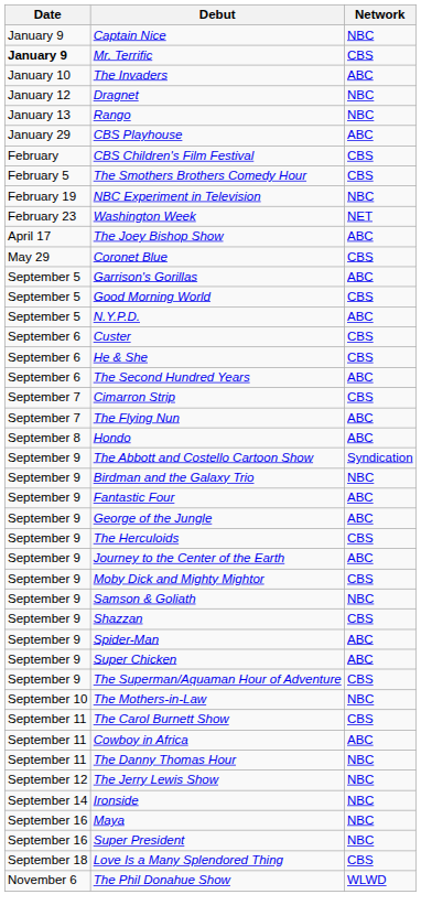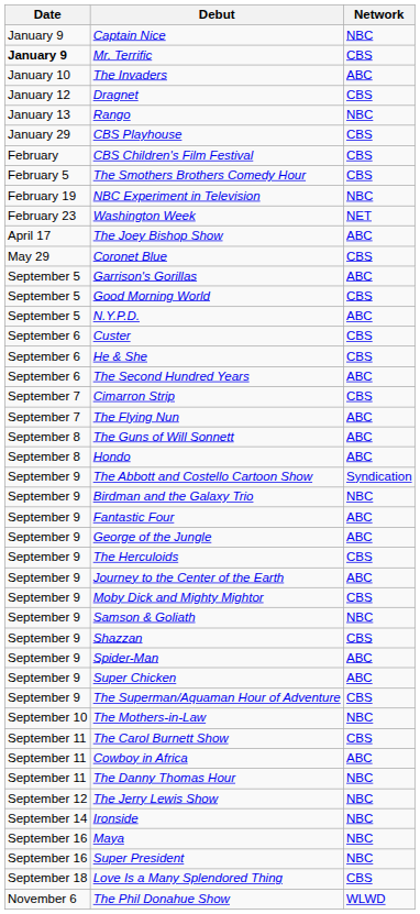 <table class="wikitable sortable">
 <tr>
 <th>Date</th>
 <th>Debut</th>
 <th>Network</th>
 </tr>
 <tr>
 <td>January 9</td>
 <td><em><a href='#'>Captain Nice</a></em></td>
 <td><a href='#'>NBC</a></td>
 </tr>
 <tr>
 <td><strong>January 9</strong></td>
 <td><em><a href='#'>Mr. Terrific</a></em></td>
 <td><a href='#'>CBS</a></td>
 </tr>
 <tr>
 <td>January 10</td>
 <td><em><a href='#'>The Invaders</a></em></td>
 <td><a href='#'>ABC</a></td>
 </tr>
 <tr>
 <td>January 12</td>
 <td><em><a href='#'>Dragnet</a></em></td>
-<td><a href='#'>NBC</a></td>
+<td><a href='#'>CBS</a></td>
 </tr>
 <tr>
 <td>January 13</td>
 <td><em><a href='#'>Rango</a></em></td>
 <td><a href='#'>NBC</a></td>
 </tr>
 <tr>
 <td>January 29</td>
 <td><em><a href='#'>CBS Playhouse</a></em></td>
-<td><a href='#'>ABC</a></td>
+<td><a href='#'>CBS</a></td>
 </tr>
 <tr>
 <td>February</td>
 <td><em><a href='#'>CBS Children's Film Festival</a></em></td>
 <td><a href='#'>CBS</a></td>
 </tr>
 <tr>
 <td>February 5</td>
 <td><em><a href='#'>The Smothers Brothers Comedy Hour</a></em></td>
 <td><a href='#'>CBS</a></td>
 </tr>
 <tr>
 <td>February 19</td>
 <td><em><a href='#'>NBC Experiment in Television</a></em></td>
 <td><a href='#'>NBC</a></td>
 </tr>
 <tr>
 <td>February 23</td>
 <td><em><a href='#'>Washington Week</a></em></td>
 <td><a href='#'>NET</a></td>
 </tr>
 <tr>
 <td>April 17</td>
 <td><em><a href='#'>The Joey Bishop Show</a></em></td>
 <td><a href='#'>ABC</a></td>
 </tr>
 <tr>
 <td>May 29</td>
 <td><em><a href='#'>Coronet Blue</a></em></td>
 <td><a href='#'>CBS</a></td>
 </tr>
 <tr>
 <td>September 5</td>
 <td><em><a href='#'>Garrison's Gorillas</a></em></td>
 <td><a href='#'>ABC</a></td>
 </tr>
 <tr>
 <td>September 5</td>
 <td><em><a href='#'>Good Morning World</a></em></td>
 <td><a href='#'>CBS</a></td>
 </tr>
 <tr>
 <td>September 5</td>
 <td><em><a href='#'>N.Y.P.D.</a></em></td>
 <td><a href='#'>ABC</a></td>
 </tr>
 <tr>
 <td>September 6</td>
 <td><em><a href='#'>Custer</a></em></td>
 <td><a href='#'>CBS</a></td>
 </tr>
 <tr>
 <td>September 6</td>
 <td><em><a href='#'>He & She</a></em></td>
 <td><a href='#'>CBS</a></td>
 </tr>
 <tr>
 <td>September 6</td>
 <td><em><a href='#'>The Second Hundred Years</a></em></td>
 <td><a href='#'>ABC</a></td>
 </tr>
 <tr>
 <td>September 7</td>
 <td><em><a href='#'>Cimarron Strip</a></em></td>
 <td><a href='#'>CBS</a></td>
 </tr>
 <tr>
 <td>September 7</td>
 <td><em><a href='#'>The Flying Nun</a></em></td>
+<td><a href='#'>ABC</a></td>
+</tr>
+<tr>
+<td>September 8</td>
+<td><em><a href='#'>The Guns of Will Sonnett</a></em></td>
 <td><a href='#'>ABC</a></td>
 </tr>
 <tr>
 <td>September 8</td>
 <td><em><a href='#'>Hondo</a></em></td>
 <td><a href='#'>ABC</a></td>
 </tr>
 <tr>
 <td>September 9</td>
 <td><em><a href='#'>The Abbott and Costello Cartoon Show</a></em></td>
 <td><a href='#'>Syndication</a></td>
 </tr>
 <tr>
 <td>September 9</td>
 <td><em><a href='#'>Birdman and the Galaxy Trio</a></em></td>
 <td><a href='#'>NBC</a></td>
 </tr>
 <tr>
 <td>September 9</td>
 <td><em><a href='#'>Fantastic Four</a></em></td>
 <td><a href='#'>ABC</a></td>
 </tr>
 <tr>
 <td>September 9</td>
 <td><em><a href='#'>George of the Jungle</a></em></td>
 <td><a href='#'>ABC</a></td>
 </tr>
 <tr>
 <td>September 9</td>
 <td><em><a href='#'>The Herculoids</a></em></td>
 <td><a href='#'>CBS</a></td>
 </tr>
 <tr>
 <td>September 9</td>
 <td><em><a href='#'>Journey to the Center of the Earth</a></em></td>
 <td><a href='#'>ABC</a></td>
 </tr>
 <tr>
 <td>September 9</td>
 <td><em><a href='#'>Moby Dick and Mighty Mightor</a></em></td>
 <td><a href='#'>CBS</a></td>
 </tr>
 <tr>
 <td>September 9</td>
 <td><em><a href='#'>Samson & Goliath</a></em></td>
 <td><a href='#'>NBC</a></td>
 </tr>
 <tr>
 <td>September 9</td>
 <td><em><a href='#'>Shazzan</a></em></td>
 <td><a href='#'>CBS</a></td>
 </tr>
 <tr>
 <td>September 9</td>
 <td><em><a href='#'>Spider-Man</a></em></td>
 <td><a href='#'>ABC</a></td>
 </tr>
 <tr>
 <td>September 9</td>
 <td><em><a href='#'>Super Chicken</a></em></td>
 <td><a href='#'>ABC</a></td>
 </tr>
 <tr>
 <td>September 9</td>
 <td><em><a href='#'>The Superman/Aquaman Hour of Adventure</a></em></td>
 <td><a href='#'>CBS</a></td>
 </tr>
 <tr>
 <td>September 10</td>
 <td><em><a href='#'>The Mothers-in-Law</a></em></td>
 <td><a href='#'>NBC</a></td>
 </tr>
 <tr>
 <td>September 11</td>
 <td><em><a href='#'>The Carol Burnett Show</a></em></td>
 <td><a href='#'>CBS</a></td>
 </tr>
 <tr>
 <td>September 11</td>
 <td><em><a href='#'>Cowboy in Africa</a></em></td>
 <td><a href='#'>ABC</a></td>
 </tr>
 <tr>
 <td>September 11</td>
 <td><em><a href='#'>The Danny Thomas Hour</a></em></td>
 <td><a href='#'>NBC</a></td>
 </tr>
 <tr>
 <td>September 12</td>
 <td><em><a href='#'>The Jerry Lewis Show</a></em></td>
 <td><a href='#'>NBC</a></td>
 </tr>
 <tr>
 <td>September 14</td>
 <td><em><a href='#'>Ironside</a></em></td>
 <td><a href='#'>NBC</a></td>
 </tr>
 <tr>
 <td>September 16</td>
 <td><em><a href='#'>Maya</a></em></td>
 <td><a href='#'>NBC</a></td>
 </tr>
 <tr>
 <td>September 16</td>
 <td><em><a href='#'>Super President</a></em></td>
 <td><a href='#'>NBC</a></td>
 </tr>
 <tr>
 <td>September 18</td>
 <td><em><a href='#'>Love Is a Many Splendored Thing</a></em></td>
 <td><a href='#'>CBS</a></td>
 </tr>
 <tr>
 <td>November 6</td>
 <td><em><a href='#'>The Phil Donahue Show</a></em></td>
 <td><a href='#'>WLWD</a></td>
 </tr>
 </table>
